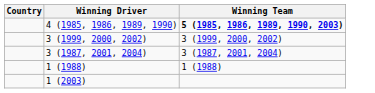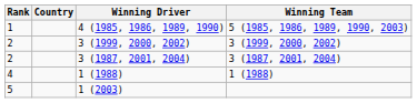 <table class="wikitable sortable" style="font-size:85%">
 <tr>
+<th>Rank</th>
 <th>Country</th>
 <th>Winning Driver</th>
 <th>Winning Team</th>
 </tr>
 <tr>
+<td>1</td>
 <td></td>
 <td>4 (<a href='#'>1985</a>, <a href='#'>1986</a>, <a href='#'>1989</a>, <a href='#'>1990</a>)</td>
-<td><strong>5 (<a href='#'>1985</a>, <a href='#'>1986</a>, <a href='#'>1989</a>, <a href='#'>1990</a>, <a href='#'>2003</a>)</strong></td>
+<td>5 (<a href='#'>1985</a>, <a href='#'>1986</a>, <a href='#'>1989</a>, <a href='#'>1990</a>, <a href='#'>2003</a>)</td>
 </tr>
 <tr>
+<td>2</td>
 <td></td>
 <td>3 (<a href='#'>1999</a>, <a href='#'>2000</a>, <a href='#'>2002</a>)</td>
 <td>3 (<a href='#'>1999</a>, <a href='#'>2000</a>, <a href='#'>2002</a>)</td>
 </tr>
 <tr>
+<td>2</td>
 <td></td>
 <td>3 (<a href='#'>1987</a>, <a href='#'>2001</a>, <a href='#'>2004</a>)</td>
 <td>3 (<a href='#'>1987</a>, <a href='#'>2001</a>, <a href='#'>2004</a>)</td>
 </tr>
 <tr>
+<td>4</td>
 <td></td>
 <td>1 (<a href='#'>1988</a>)</td>
 <td>1 (<a href='#'>1988</a>)</td>
 </tr>
 <tr>
+<td>5</td>
 <td></td>
 <td>1 (<a href='#'>2003</a>)</td>
 <td></td>
 </tr>
 </table>
